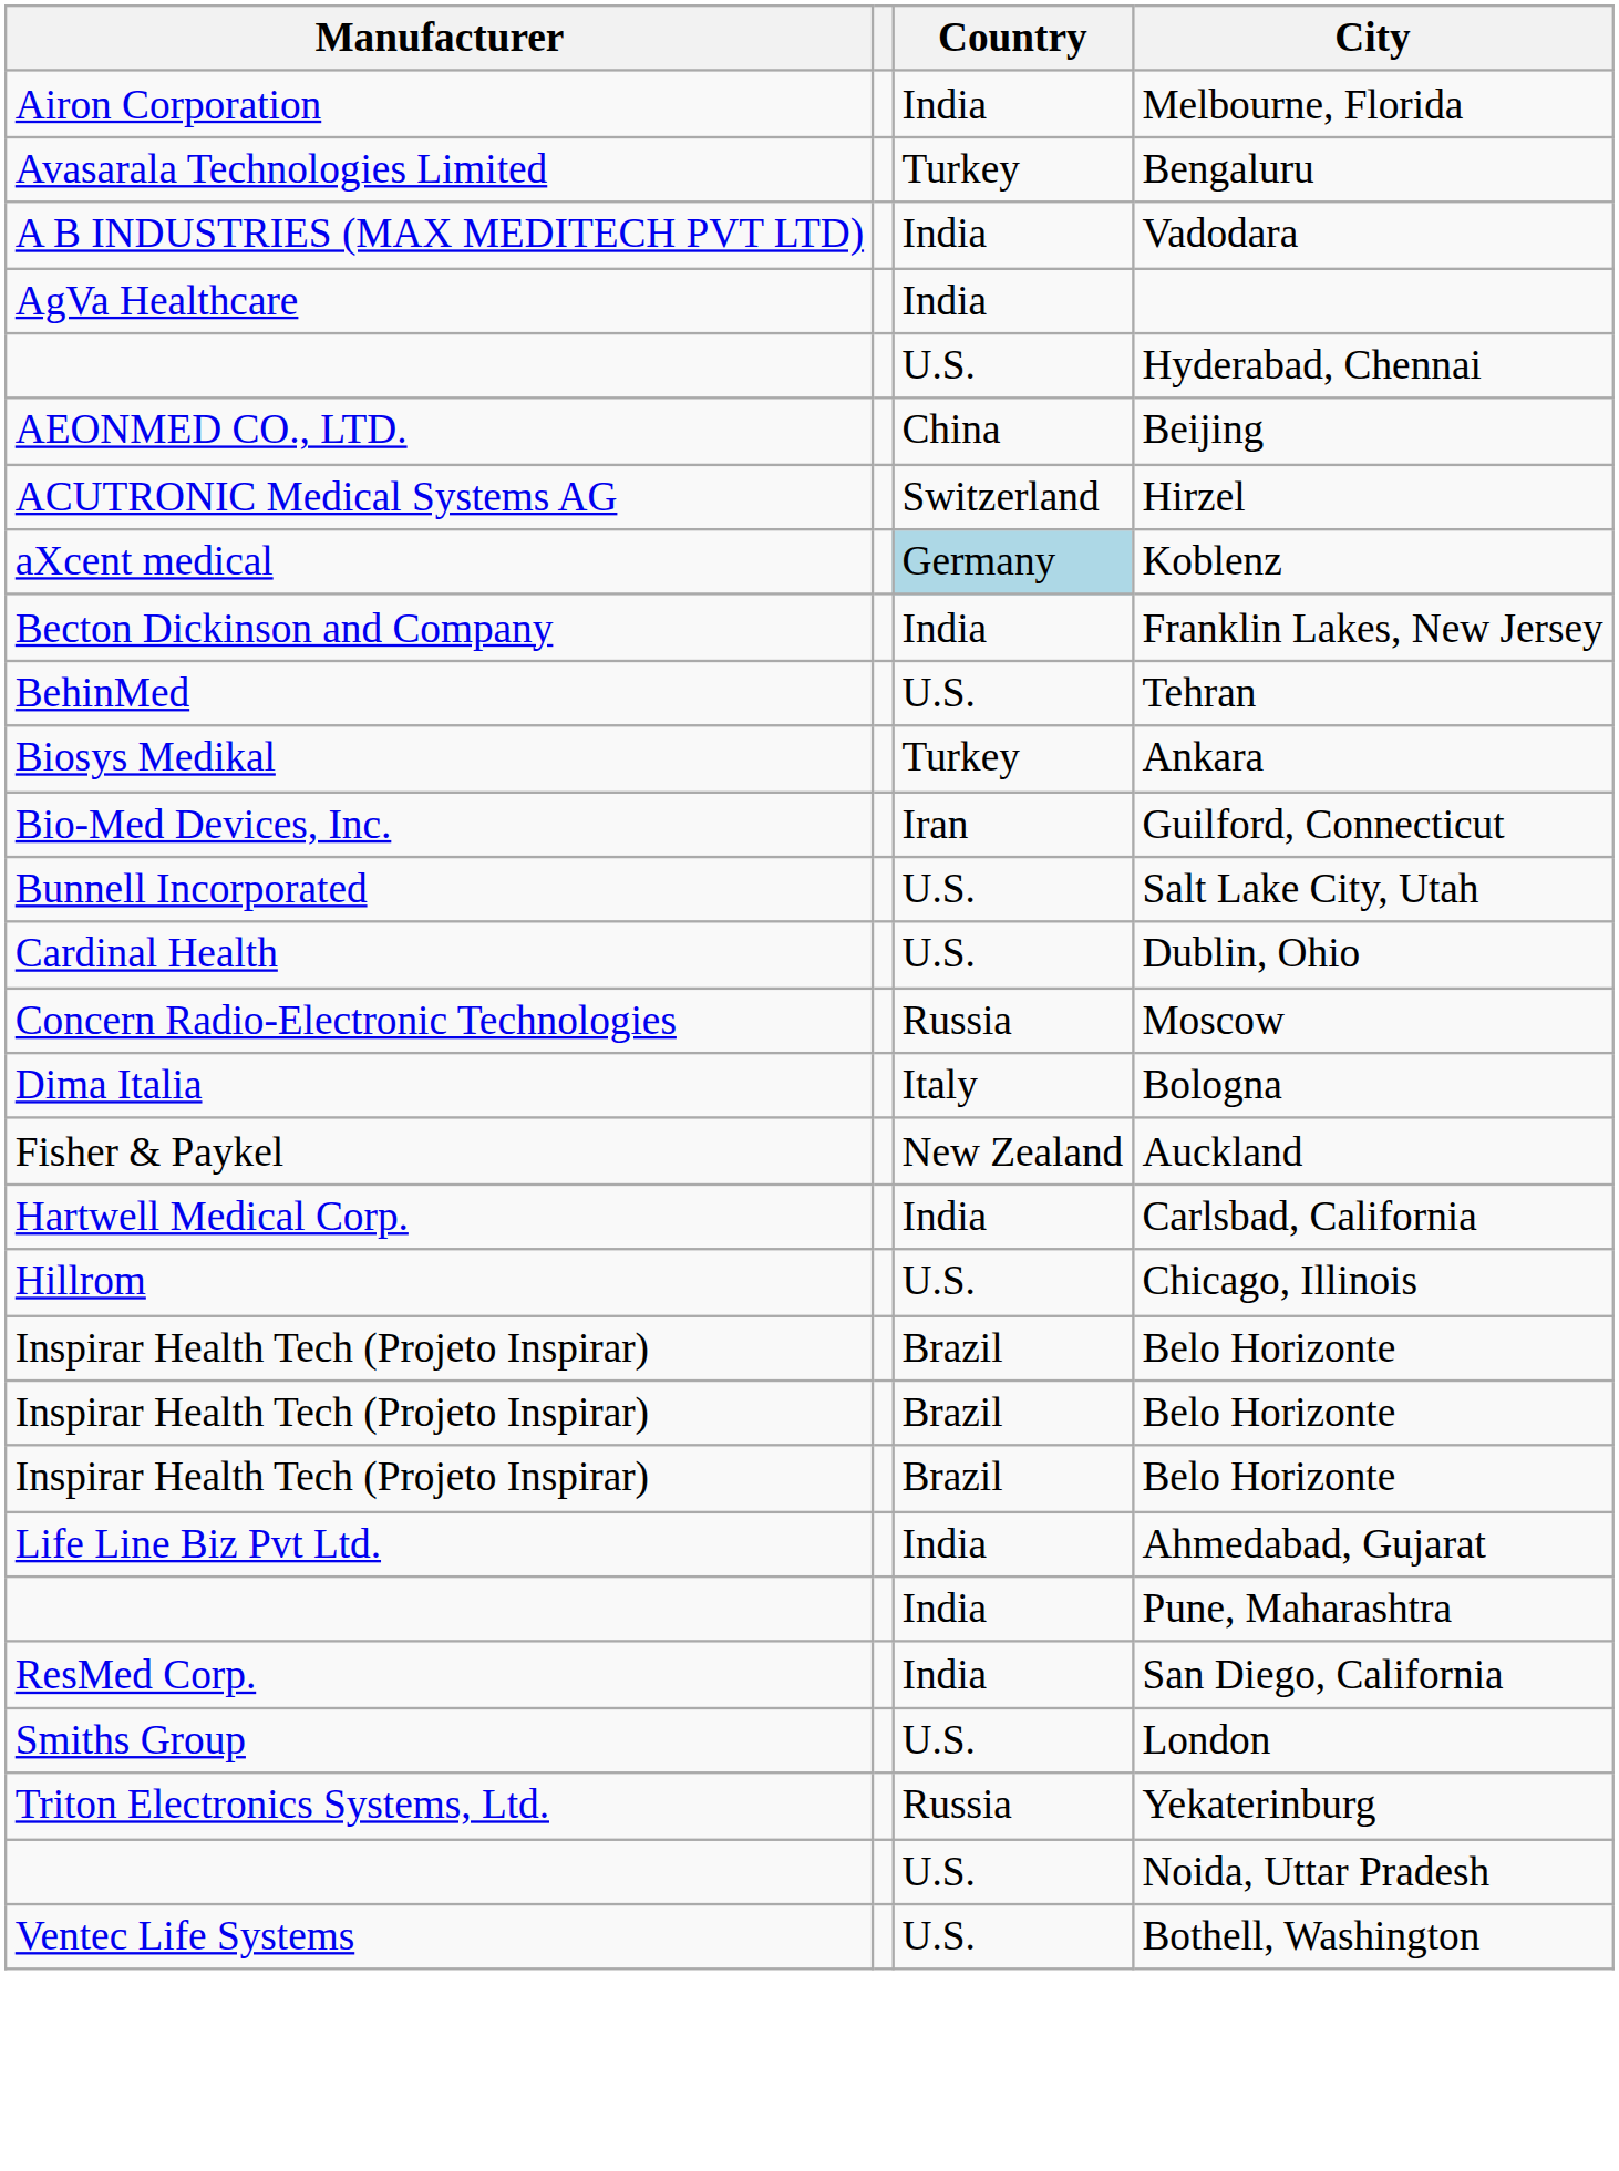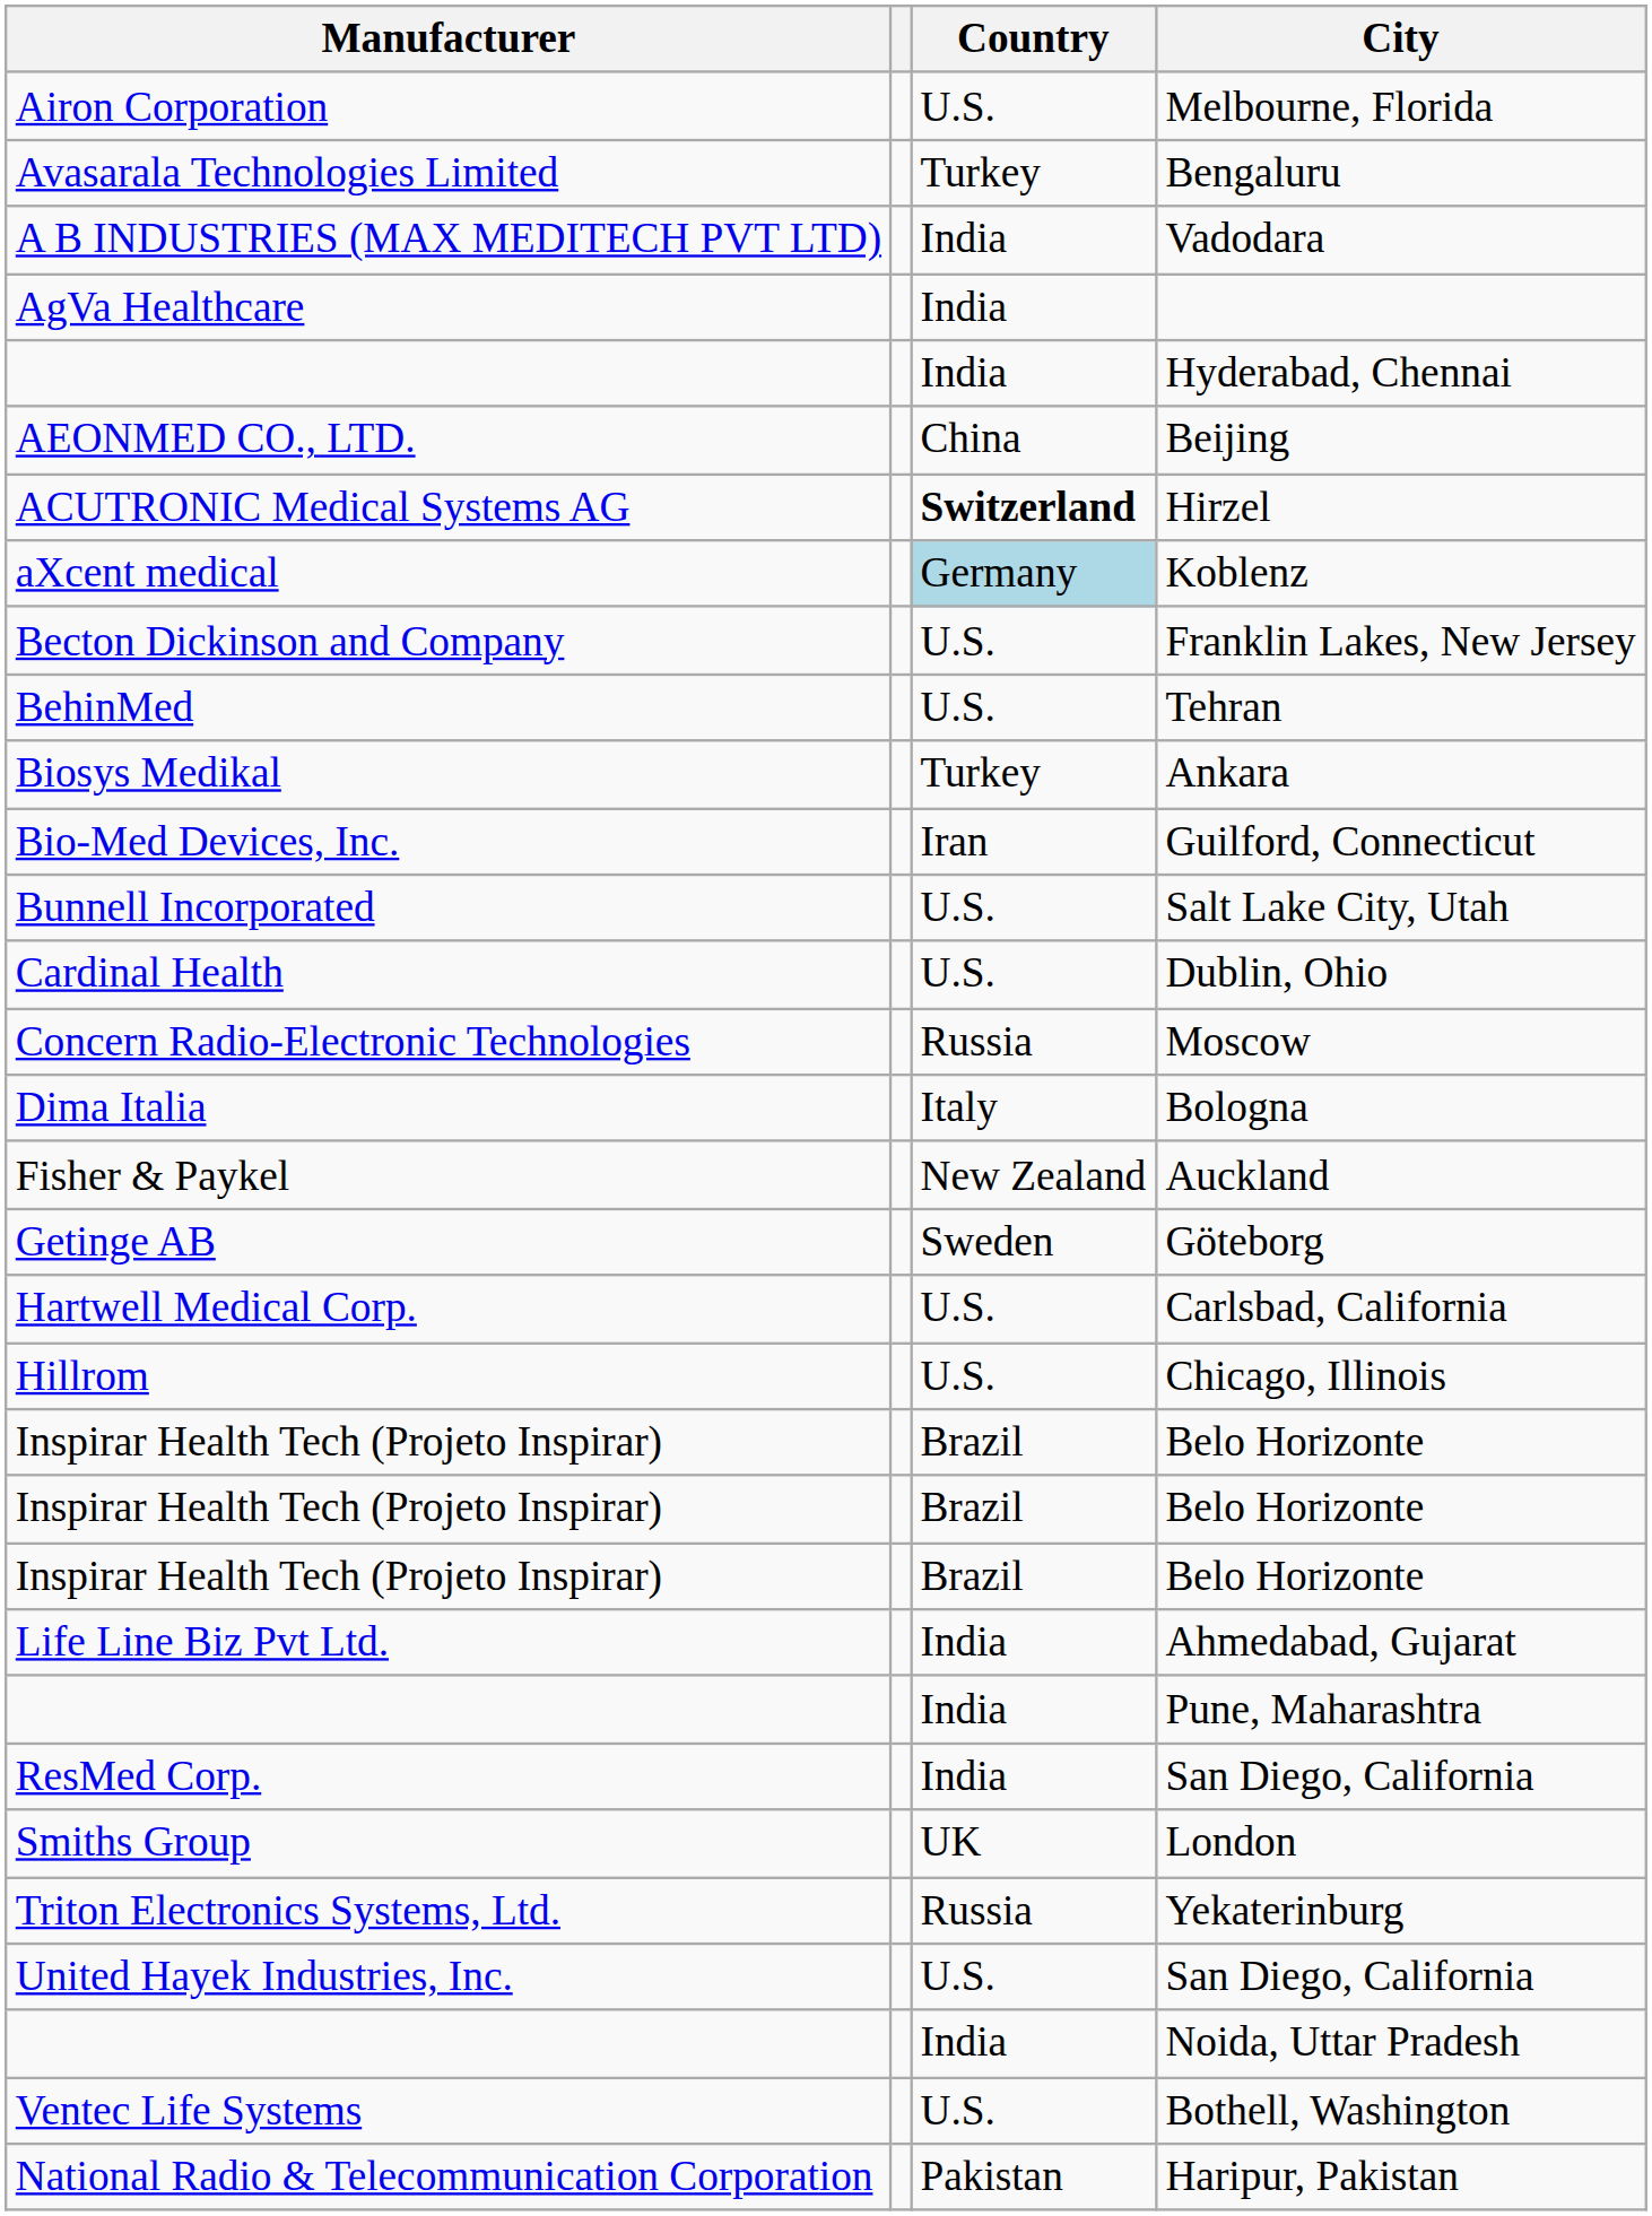 <table class="wikitable sortable">
 <tr>
 <th>Manufacturer</th>
 <th></th>
 <th>Country</th>
 <th>City</th>
 </tr>
 <tr>
 <td><a href='#'>Airon Corporation</a></td>
 <td></td>
-<td>India</td>
+<td>U.S.</td>
 <td>Melbourne, Florida</td>
 </tr>
 <tr>
 <td><a href='#'>Avasarala Technologies Limited</a></td>
 <td></td>
 <td>Turkey</td>
 <td>Bengaluru</td>
 </tr>
 <tr>
 <td><a href='#'>A B INDUSTRIES (MAX MEDITECH PVT LTD)</a></td>
 <td></td>
 <td>India</td>
 <td>Vadodara</td>
 </tr>
 <tr>
 <td><a href='#'>AgVa Healthcare</a></td>
 <td></td>
 <td>India</td>
 <td></td>
 </tr>
 <tr>
 <td></td>
 <td></td>
-<td>U.S.</td>
+<td>India</td>
 <td>Hyderabad, Chennai</td>
 </tr>
 <tr>
 <td><a href='#'>AEONMED CO., LTD.</a></td>
 <td></td>
 <td>China</td>
 <td>Beijing</td>
 </tr>
 <tr>
 <td><a href='#'>ACUTRONIC Medical Systems AG</a></td>
 <td></td>
-<td>Switzerland</td>
+<td><strong>Switzerland</strong></td>
 <td>Hirzel</td>
 </tr>
 <tr>
 <td><a href='#'>aXcent medical</a></td>
 <td></td>
 <td style="background: lightblue;">Germany</td>
 <td>Koblenz</td>
 </tr>
 <tr>
 <td><a href='#'>Becton Dickinson and Company</a></td>
 <td></td>
-<td>India</td>
+<td>U.S.</td>
 <td>Franklin Lakes, New Jersey</td>
 </tr>
 <tr>
 <td><a href='#'>BehinMed</a></td>
 <td></td>
 <td>U.S.</td>
 <td>Tehran</td>
 </tr>
 <tr>
 <td><a href='#'>Biosys Medikal</a></td>
 <td></td>
 <td>Turkey</td>
 <td>Ankara</td>
 </tr>
 <tr>
 <td><a href='#'>Bio-Med Devices, Inc.</a></td>
 <td></td>
 <td>Iran</td>
 <td>Guilford, Connecticut</td>
 </tr>
 <tr>
 <td><a href='#'>Bunnell Incorporated</a></td>
 <td></td>
 <td>U.S.</td>
 <td>Salt Lake City, Utah</td>
 </tr>
 <tr>
 <td><a href='#'>Cardinal Health</a></td>
 <td></td>
 <td>U.S.</td>
 <td>Dublin, Ohio</td>
 </tr>
 <tr>
 <td><a href='#'>Concern Radio-Electronic Technologies</a></td>
 <td></td>
 <td>Russia</td>
 <td>Moscow</td>
 </tr>
 <tr>
 <td><a href='#'>Dima Italia</a></td>
 <td></td>
 <td>Italy</td>
 <td>Bologna</td>
 </tr>
 <tr>
 <td>Fisher & Paykel</td>
 <td></td>
 <td>New Zealand</td>
 <td>Auckland</td>
 </tr>
 <tr>
+<td><a href='#'>Getinge AB</a></td>
+<td></td>
+<td>Sweden</td>
+<td>Göteborg</td>
+</tr>
+<tr>
 <td><a href='#'>Hartwell Medical Corp.</a></td>
 <td></td>
-<td>India</td>
+<td>U.S.</td>
 <td>Carlsbad, California</td>
 </tr>
 <tr>
 <td><a href='#'>Hillrom</a></td>
 <td></td>
 <td>U.S.</td>
 <td>Chicago, Illinois</td>
 </tr>
 <tr>
 <td>Inspirar Health Tech (Projeto Inspirar)</td>
 <td></td>
 <td>Brazil</td>
 <td>Belo Horizonte</td>
 </tr>
 <tr>
 <td>Inspirar Health Tech (Projeto Inspirar)</td>
 <td></td>
 <td>Brazil</td>
 <td>Belo Horizonte</td>
 </tr>
 <tr>
 <td>Inspirar Health Tech (Projeto Inspirar)</td>
 <td></td>
 <td>Brazil</td>
 <td>Belo Horizonte</td>
 </tr>
 <tr>
 <td><a href='#'>Life Line Biz Pvt Ltd.</a></td>
 <td></td>
 <td>India</td>
 <td>Ahmedabad, Gujarat</td>
 </tr>
 <tr>
 <td></td>
 <td></td>
 <td>India</td>
 <td>Pune, Maharashtra</td>
 </tr>
 <tr>
 <td><a href='#'>ResMed Corp.</a></td>
 <td></td>
 <td>India</td>
 <td>San Diego, California</td>
 </tr>
 <tr>
 <td><a href='#'>Smiths Group</a></td>
 <td></td>
-<td>U.S.</td>
+<td>UK</td>
 <td>London</td>
 </tr>
 <tr>
 <td><a href='#'>Triton Electronics Systems, Ltd.</a></td>
 <td></td>
 <td>Russia</td>
 <td>Yekaterinburg</td>
 </tr>
 <tr>
+<td><a href='#'>United Hayek Industries, Inc.</a></td>
+<td></td>
+<td>U.S.</td>
+<td>San Diego, California</td>
+</tr>
+<tr>
 <td></td>
 <td></td>
-<td>U.S.</td>
+<td>India</td>
 <td>Noida, Uttar Pradesh</td>
 </tr>
 <tr>
 <td><a href='#'>Ventec Life Systems</a></td>
 <td></td>
 <td>U.S.</td>
 <td>Bothell, Washington</td>
 </tr>
+<tr>
+<td><a href='#'>National Radio & Telecommunication Corporation</a></td>
+<td></td>
+<td>Pakistan</td>
+<td>Haripur, Pakistan</td>
+</tr>
 </table>
